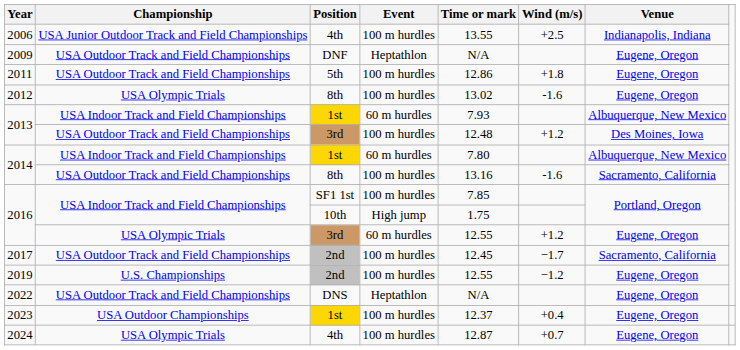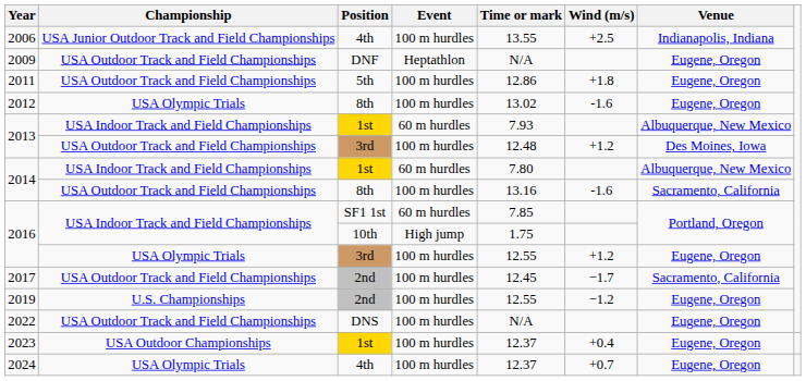 <table class="wikitable sortable" style=text-align:center>
 <tr>
 <th>Year</th>
 <th>Championship</th>
 <th>Position</th>
 <th>Event</th>
 <th>Time or mark</th>
 <th>Wind (m/s)</th>
 <th>Venue</th>
 </tr>
 <tr>
 <td>2006</td>
 <td><a href='#'>USA Junior Outdoor Track and Field Championships</a></td>
 <td>4th</td>
 <td>100 m hurdles</td>
 <td>13.55</td>
 <td>+2.5</td>
 <td><a href='#'>Indianapolis, Indiana</a></td>
 </tr>
 <tr>
 <td>2009</td>
 <td><a href='#'>USA Outdoor Track and Field Championships</a></td>
 <td>DNF</td>
 <td>Heptathlon</td>
 <td>N/A</td>
 <td></td>
 <td><a href='#'>Eugene, Oregon</a></td>
 </tr>
 <tr>
 <td>2011</td>
 <td><a href='#'>USA Outdoor Track and Field Championships</a></td>
 <td>5th</td>
 <td>100 m hurdles</td>
 <td>12.86</td>
 <td>+1.8</td>
 <td><a href='#'>Eugene, Oregon</a></td>
 </tr>
 <tr>
 <td>2012</td>
 <td><a href='#'>USA Olympic Trials</a></td>
 <td>8th</td>
 <td>100 m hurdles</td>
 <td>13.02</td>
 <td>-1.6</td>
 <td><a href='#'>Eugene, Oregon</a></td>
 </tr>
 <tr>
 <td rowspan=2>2013</td>
 <td><a href='#'>USA Indoor Track and Field Championships</a></td>
 <td bgcolor=gold>1st</td>
 <td>60 m hurdles</td>
 <td>7.93</td>
 <td></td>
 <td><a href='#'>Albuquerque, New Mexico</a></td>
 </tr>
 <tr>
 <td><a href='#'>USA Outdoor Track and Field Championships</a></td>
 <td bgcolor=cc9966>3rd</td>
 <td>100 m hurdles</td>
 <td>12.48</td>
 <td>+1.2</td>
 <td><a href='#'>Des Moines, Iowa</a></td>
 </tr>
 <tr>
 <td rowspan=2>2014</td>
 <td><a href='#'>USA Indoor Track and Field Championships</a></td>
 <td bgcolor=gold>1st</td>
 <td>60 m hurdles</td>
 <td>7.80</td>
 <td></td>
 <td><a href='#'>Albuquerque, New Mexico</a></td>
 </tr>
 <tr>
 <td><a href='#'>USA Outdoor Track and Field Championships</a></td>
 <td>8th</td>
 <td>100 m hurdles</td>
 <td>13.16</td>
 <td>-1.6</td>
 <td><a href='#'>Sacramento, California</a></td>
 </tr>
 <tr>
 <td rowspan=3>2016</td>
 <td rowspan=2><a href='#'>USA Indoor Track and Field Championships</a></td>
 <td>SF1 1st</td>
-<td>100 m hurdles</td>
+<td>60 m hurdles</td>
 <td>7.85</td>
 <td></td>
 <td rowspan=2><a href='#'>Portland, Oregon</a></td>
 </tr>
 <tr>
 <td>10th</td>
 <td>High jump</td>
 <td>1.75</td>
 <td></td>
 </tr>
 <tr>
 <td><a href='#'>USA Olympic Trials</a></td>
 <td bgcolor=cc9966>3rd</td>
-<td>60 m hurdles</td>
+<td>100 m hurdles</td>
 <td>12.55</td>
 <td>+1.2</td>
 <td><a href='#'>Eugene, Oregon</a></td>
 </tr>
 <tr>
 <td>2017</td>
 <td><a href='#'>USA Outdoor Track and Field Championships</a></td>
 <td bgcolor=silver>2nd</td>
 <td>100 m hurdles</td>
 <td>12.45</td>
 <td>−1.7</td>
 <td><a href='#'>Sacramento, California</a></td>
 </tr>
 <tr>
 <td rowspan=1>2019</td>
 <td><a href='#'>U.S. Championships</a></td>
 <td bgcolor=silver>2nd</td>
 <td>100 m hurdles</td>
 <td>12.55</td>
 <td>−1.2</td>
 <td><a href='#'>Eugene, Oregon</a></td>
 </tr>
 <tr>
 <td rowspan=1>2022</td>
 <td><a href='#'>USA Outdoor Track and Field Championships</a></td>
 <td>DNS</td>
-<td>Heptathlon</td>
+<td>100 m hurdles</td>
 <td>N/A</td>
 <td></td>
 <td><a href='#'>Eugene, Oregon</a></td>
 </tr>
 <tr>
 <td>2023</td>
 <td><a href='#'>USA Outdoor Championships</a></td>
 <td bgcolor=gold>1st</td>
 <td>100 m hurdles</td>
 <td>12.37</td>
 <td>+0.4</td>
 <td><a href='#'>Eugene, Oregon</a></td>
 <td></td>
 </tr>
 <tr>
 <td>2024</td>
 <td><a href='#'>USA Olympic Trials</a></td>
 <td>4th</td>
 <td>100 m hurdles</td>
-<td>12.87</td>
+<td>12.37</td>
 <td>+0.7</td>
 <td><a href='#'>Eugene, Oregon</a></td>
 </tr>
 </table>
